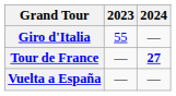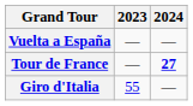 <table class="wikitable plainrowheaders">
 <tr>
 <th>Grand Tour</th>
 <th scope="col">2023</th>
 <th scope="col">2024</th>
 </tr>
 <tr style="text-align:center;">
-<th scope="row"> <a href='#'>Giro d'Italia</a></th>
-<td><a href='#'>55</a></td>
+<th scope="row"> <a href='#'>Vuelta a España</a></th>
+<td>—</td>
 <td>—</td>
 </tr>
 <tr style="text-align:center;">
 <th scope="row"> <a href='#'>Tour de France</a></th>
 <td>—</td>
 <td><strong><a href='#'>27</a></strong></td>
 </tr>
 <tr style="text-align:center;">
-<th scope="row"> <a href='#'>Vuelta a España</a></th>
-<td>—</td>
+<th scope="row"> <a href='#'>Giro d'Italia</a></th>
+<td><a href='#'>55</a></td>
 <td>—</td>
 </tr>
 </table>
